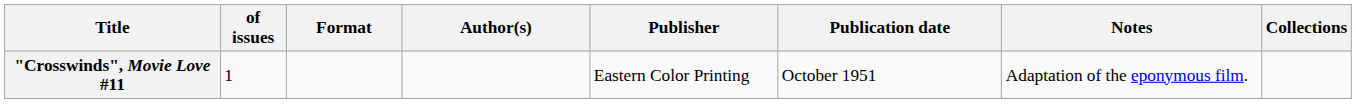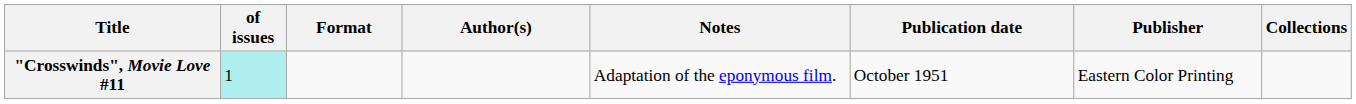 <table class="wikitable">
 <tr>
 <th>Title</th>
 <th style="width:40pt"> of issues</th>
 <th style="width:75pt">Format</th>
 <th style="width:125pt">Author(s)</th>
+<th style="width:175pt">Notes</th>
+<th style="width:150pt">Publication date</th>
 <th style="width:125pt">Publisher</th>
-<th style="width:150pt">Publication date</th>
-<th style="width:175pt">Notes</th>
 <th>Collections</th>
 </tr>
 <tr>
 <th>"Crosswinds", <em>Movie Love</em> #11</th>
-<td>1</td>
+<td style="background: paleturquoise;">1</td>
 <td></td>
 <td></td>
+<td>Adaptation of the <a href='#'>eponymous film</a>.</td>
+<td>October 1951</td>
 <td>Eastern Color Printing</td>
-<td>October 1951</td>
-<td>Adaptation of the <a href='#'>eponymous film</a>.</td>
 <td></td>
 </tr>
 </table>
